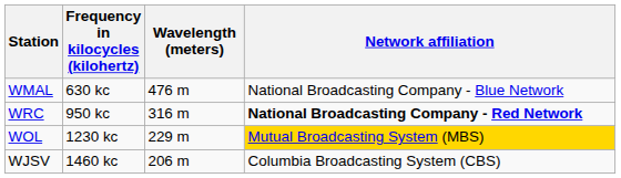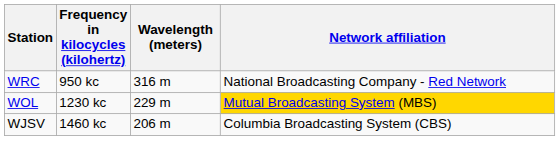 <table class="wikitable">
 <tr>
 <th style="width:50px;">Station</th>
 <th style="width:80px;">Frequency<br> in <a href='#'>kilocycles</a><br> <a href='#'>(kilohertz)</a></th>
 <th style="width:100px;">Wavelength<br> (meters)</th>
 <th style="width:390px;"><a href='#'>Network affiliation</a></th>
 </tr>
 <tr>
-<td><a href='#'>WMAL</a></td>
-<td>630 kc</td>
-<td>476 m</td>
-<td>National Broadcasting Company - <a href='#'>Blue Network</a></td>
-</tr>
-<tr>
 <td><a href='#'>WRC</a></td>
 <td>950 kc</td>
 <td>316 m</td>
-<td><strong>National Broadcasting Company - <a href='#'>Red  Network</a></strong></td>
+<td>National Broadcasting Company - <a href='#'>Red  Network</a></td>
 </tr>
 <tr>
 <td><a href='#'>WOL</a></td>
 <td>1230 kc</td>
 <td>229 m</td>
 <td style="background: gold;"><a href='#'>Mutual Broadcasting System</a> (MBS)</td>
 </tr>
 <tr>
 <td>WJSV</td>
 <td>1460 kc</td>
 <td>206 m</td>
 <td>Columbia Broadcasting System (CBS)</td>
 </tr>
 </table>
